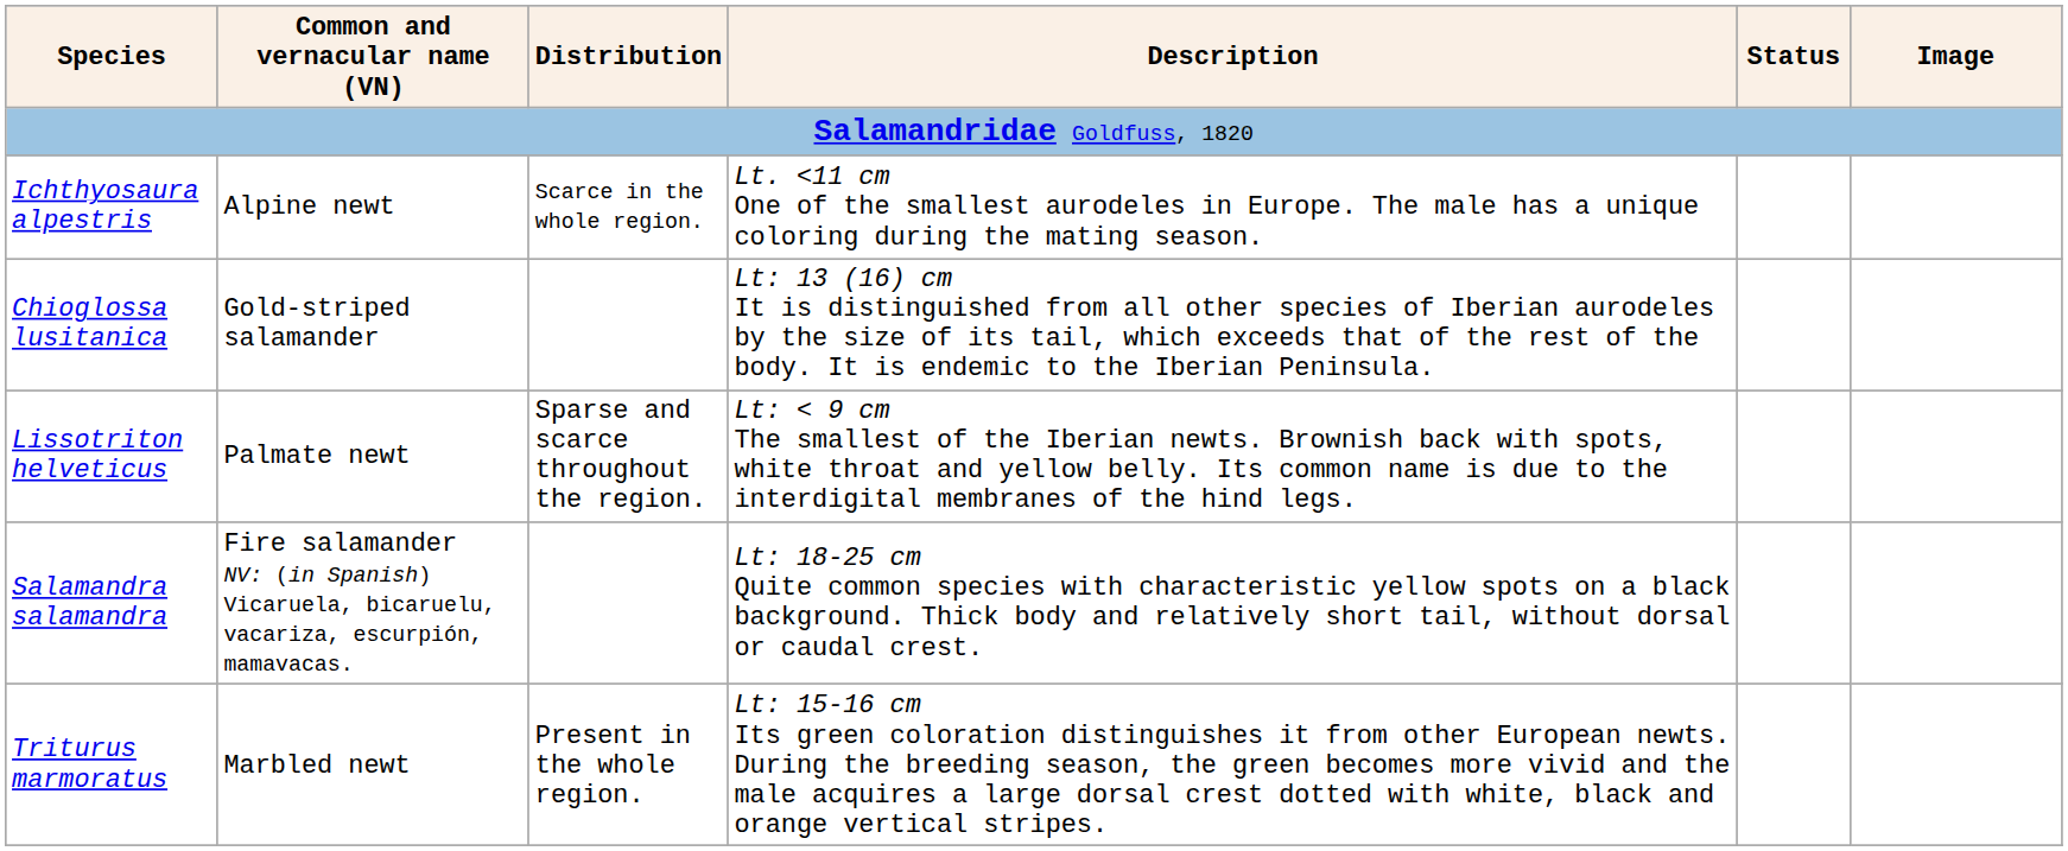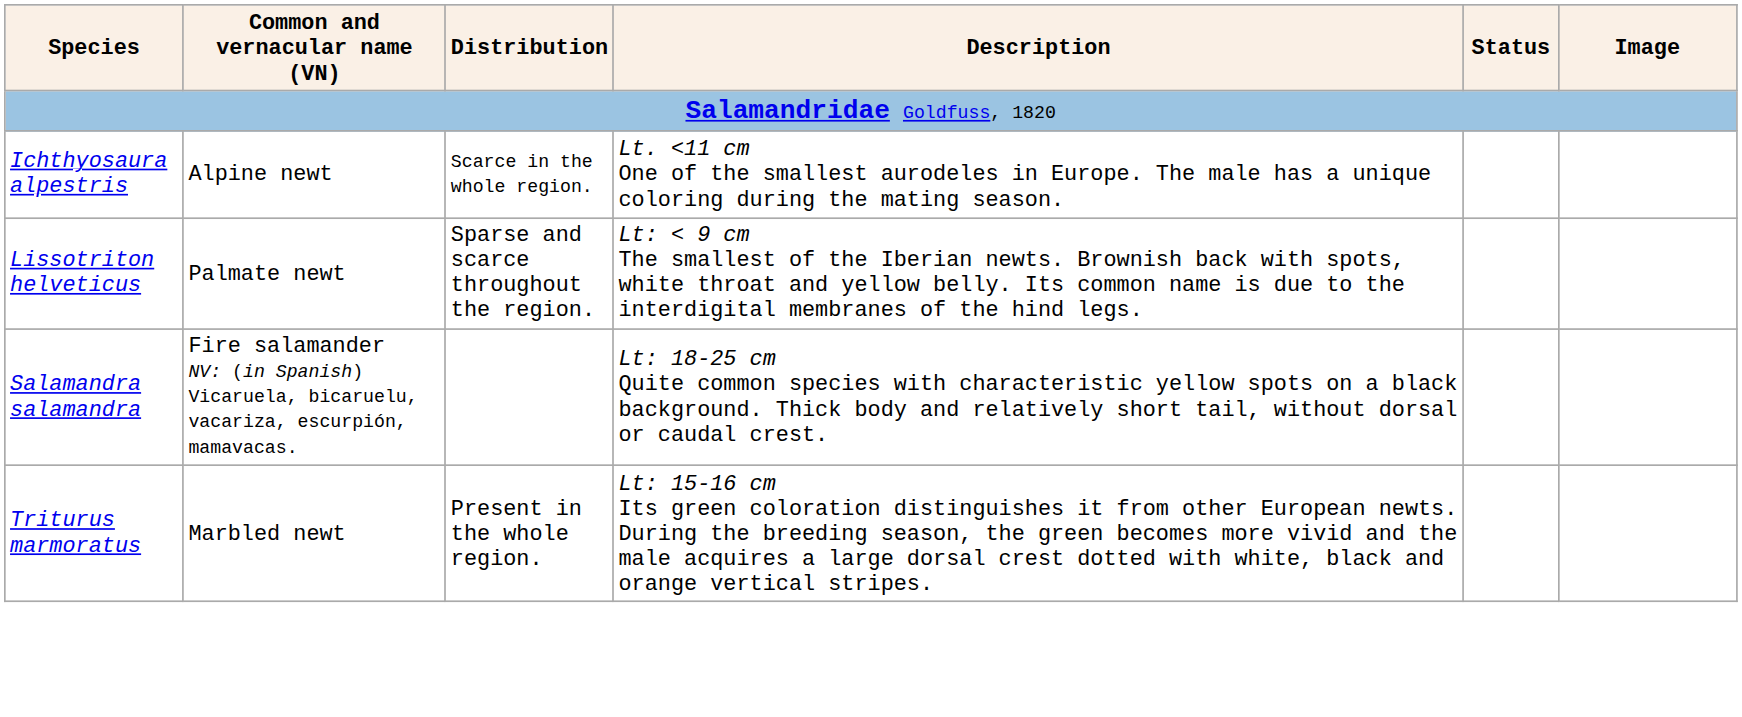 <table class="sortable wikitable" border="0" style="background:#ffffff" align="top">
 <tr>
 <th style="background:Linen; color:Black" width="100">Species</th>
 <th style="background:Linen; color:Black" width="150">Common and vernacular name (VN)</th>
 <th style="background:Linen; color:Black" width="80">Distribution</th>
 <th style="background:Linen; color:Black" width="500">Description</th>
 <th style="background:Linen; color:Black" width="50">Status</th>
 <th style="background:Linen; color:Black" width="100">Image</th>
 </tr>
 <tr>
 <td colspan="6" style="background:#9BC4E2;" align="center"><big><strong><a href='#'>Salamandridae</a></strong></big> <small><a href='#'>Goldfuss</a>, 1820</small></td>
 </tr>
 <tr>
 <td><em><a href='#'>Ichthyosaura alpestris</a></em></td>
 <td>Alpine newt</td>
 <td><small>Scarce in the whole region.</small></td>
 <td><em>Lt. <11 cm</em><br>One of the smallest aurodeles in Europe. The male has a unique coloring during the mating season.</td>
-<td></td>
-<td></td>
-</tr>
-<tr>
-<td><em><a href='#'>Chioglossa lusitanica</a></em></td>
-<td>Gold-striped salamander</td>
-<td></td>
-<td><em>Lt: 13 (16) cm</em><br>It is distinguished from all other species of Iberian aurodeles by the size of its tail, which exceeds that of the rest of the body. It is endemic to the Iberian Peninsula.</td>
 <td></td>
 <td></td>
 </tr>
 <tr>
 <td><em><a href='#'>Lissotriton helveticus</a></em></td>
 <td>Palmate newt</td>
 <td>Sparse and scarce throughout the region.</td>
 <td><em>Lt: < 9 cm</em><br>The smallest of the Iberian newts. Brownish back with spots, white throat and yellow belly. Its common name is due to the interdigital membranes of the hind legs.</td>
 <td></td>
 <td></td>
 </tr>
 <tr>
 <td><em><a href='#'>Salamandra salamandra</a></em></td>
 <td>Fire salamander<br><small><em>NV:</em> (<em>in Spanish</em>) Vicaruela, bicaruelu, vacariza, escurpión, mamavacas.</small></td>
 <td></td>
 <td><em>Lt: 18-25 cm</em><br>Quite common species with characteristic yellow spots on a black background. Thick body and relatively short tail, without dorsal or caudal crest.</td>
 <td></td>
 <td></td>
 </tr>
 <tr>
 <td><em><a href='#'>Triturus marmoratus</a></em></td>
 <td>Marbled newt</td>
 <td>Present in the whole region.</td>
 <td><em>Lt: 15-16 cm</em><br>Its green coloration distinguishes it from other European newts. During the breeding season, the green becomes more vivid and the male acquires a large dorsal crest dotted with white, black and orange vertical stripes.</td>
 <td></td>
 <td></td>
 </tr>
 </table>
